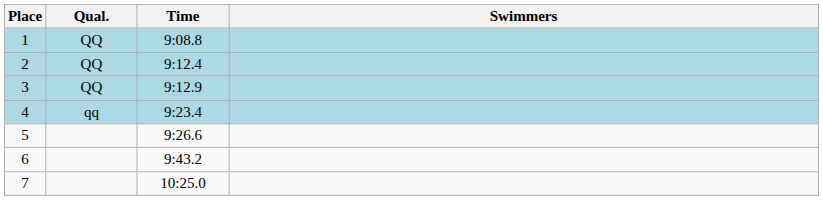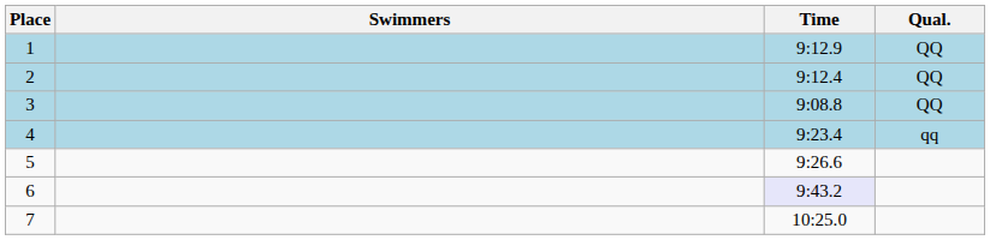 <table class=wikitable style="text-align:center">
 <tr>
 <th>Place</th>
+<th width=620>Swimmers</th>
+<th width=90>Time</th>
 <th width=90>Qual.</th>
-<th width=90>Time</th>
-<th width=620>Swimmers</th>
 </tr>
 <tr bgcolor=lightblue>
 <td>1</td>
+<td align=left></td>
+<td>9:12.9</td>
 <td>QQ</td>
-<td>9:08.8</td>
-<td align=left></td>
 </tr>
 <tr bgcolor=lightblue>
 <td>2</td>
+<td align=left></td>
+<td>9:12.4</td>
 <td>QQ</td>
-<td>9:12.4</td>
-<td align=left></td>
 </tr>
 <tr bgcolor=lightblue>
 <td>3</td>
+<td align=left></td>
+<td>9:08.8</td>
 <td>QQ</td>
-<td>9:12.9</td>
-<td align=left></td>
 </tr>
 <tr bgcolor=lightblue>
 <td>4</td>
+<td align=left></td>
+<td>9:23.4</td>
 <td>qq</td>
-<td>9:23.4</td>
-<td align=left></td>
 </tr>
 <tr>
 <td>5</td>
+<td align=left></td>
+<td>9:26.6</td>
 <td></td>
-<td>9:26.6</td>
-<td align=left></td>
 </tr>
 <tr>
 <td>6</td>
+<td align=left></td>
+<td style="background: lavender;">9:43.2</td>
 <td></td>
-<td>9:43.2</td>
-<td align=left></td>
 </tr>
 <tr>
 <td>7</td>
+<td align=left></td>
+<td>10:25.0</td>
 <td></td>
-<td>10:25.0</td>
-<td align=left></td>
 </tr>
 </table>
